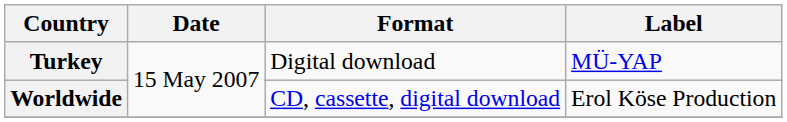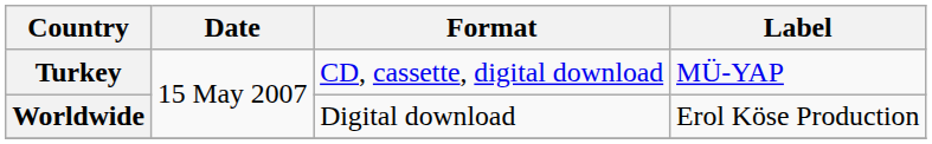 <table class="wikitable plainrowheaders">
 <tr>
 <th scope="col">Country</th>
 <th scope="col">Date</th>
 <th scope="col">Format</th>
 <th scope="col">Label</th>
 </tr>
 <tr>
 <th scope="row">Turkey</th>
 <td rowspan="2">15 May 2007</td>
-<td>Digital download</td>
+<td><a href='#'>CD</a>, <a href='#'>cassette</a>, <a href='#'>digital download</a></td>
 <td><a href='#'>MÜ-YAP</a></td>
 </tr>
 <tr>
 <th scope="row">Worldwide</th>
-<td><a href='#'>CD</a>, <a href='#'>cassette</a>, <a href='#'>digital download</a></td>
+<td>Digital download</td>
 <td>Erol Köse Production</td>
 </tr>
 <tr>
 </tr>
 </table>
